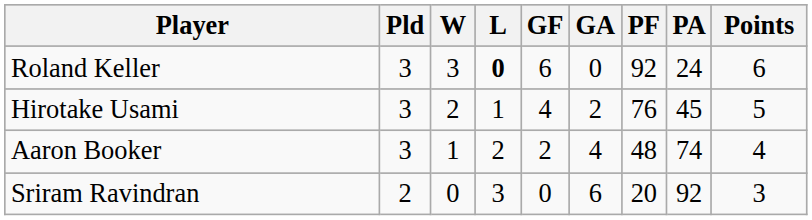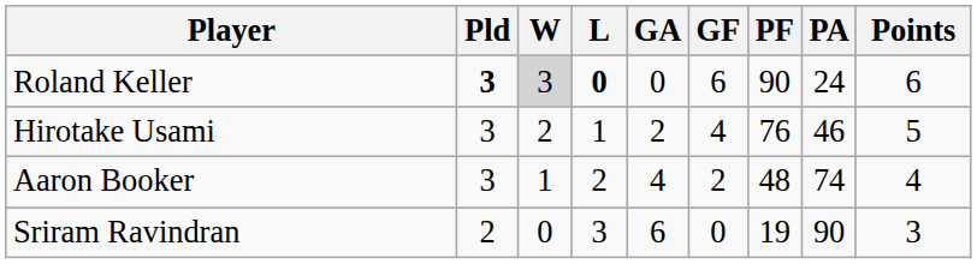 <table class=wikitable style="text-align:center">
 <tr>
 <th width=220>Player</th>
 <th width=20>Pld</th>
 <th width=20>W</th>
 <th width=20>L</th>
+<th width=20>GA</th>
 <th width=20>GF</th>
-<th width=20>GA</th>
 <th width=20>PF</th>
 <th width=20>PA</th>
 <th width=50>Points</th>
 </tr>
 <tr>
 <td align=left> Roland Keller</td>
-<td>3</td>
-<td>3</td>
+<td><strong>3</strong></td>
+<td style="background: lightgrey;">3</td>
 <td><strong>0</strong></td>
+<td>0</td>
 <td>6</td>
-<td>0</td>
-<td>92</td>
+<td>90</td>
 <td>24</td>
 <td>6</td>
 </tr>
 <tr>
 <td align=left> Hirotake Usami</td>
 <td>3</td>
 <td>2</td>
 <td>1</td>
+<td>2</td>
 <td>4</td>
-<td>2</td>
 <td>76</td>
-<td>45</td>
+<td>46</td>
 <td>5</td>
 </tr>
 <tr>
 <td align=left> Aaron Booker</td>
 <td>3</td>
 <td>1</td>
 <td>2</td>
+<td>4</td>
 <td>2</td>
-<td>4</td>
 <td>48</td>
 <td>74</td>
 <td>4</td>
 </tr>
 <tr>
 <td align=left> Sriram Ravindran</td>
 <td>2</td>
 <td>0</td>
 <td>3</td>
+<td>6</td>
 <td>0</td>
-<td>6</td>
-<td>20</td>
-<td>92</td>
+<td>19</td>
+<td>90</td>
 <td>3</td>
 </tr>
 </table>
